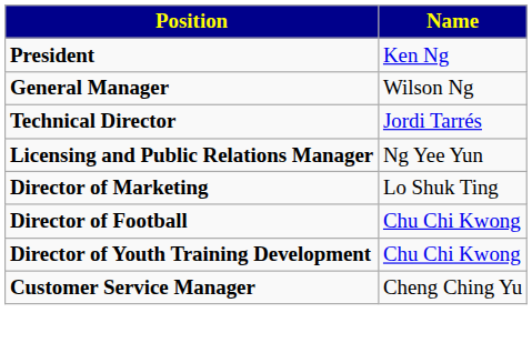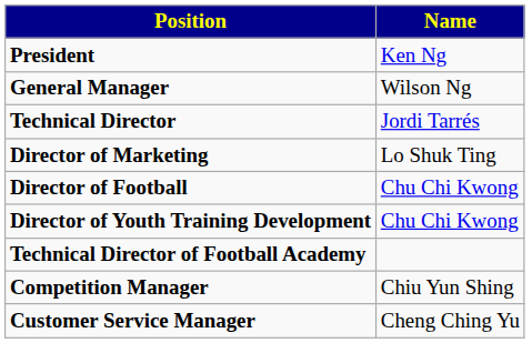 <table class="wikitable">
 <tr>
 <th style="color:yellow; background:#00008B;">Position</th>
 <th style="color:yellow; background:#00008B;">Name</th>
 </tr>
 <tr>
 <td><strong>President</strong></td>
 <td> <a href='#'>Ken Ng</a></td>
 </tr>
 <tr>
 <td><strong>General Manager</strong></td>
 <td> Wilson Ng</td>
 </tr>
 <tr>
 <td><strong>Technical Director </strong></td>
 <td> <a href='#'>Jordi Tarrés</a></td>
 </tr>
 <tr>
-<td><strong>Licensing and Public Relations Manager</strong></td>
-<td> Ng Yee Yun</td>
-</tr>
-<tr>
 <td><strong>Director of Marketing</strong></td>
 <td> Lo Shuk Ting</td>
 </tr>
 <tr>
 <td><strong>Director of Football</strong></td>
 <td> <a href='#'>Chu Chi Kwong</a></td>
 </tr>
 <tr>
 <td><strong>Director of Youth Training Development</strong></td>
 <td> <a href='#'>Chu Chi Kwong</a></td>
 </tr>
 <tr>
+<td><strong>Technical Director of Football Academy</strong></td>
+<td></td>
+</tr>
+<tr>
+<td><strong>Competition Manager</strong></td>
+<td> Chiu Yun Shing</td>
+</tr>
+<tr>
 <td><strong>Customer Service Manager</strong></td>
 <td> Cheng Ching Yu</td>
 </tr>
 </table>
